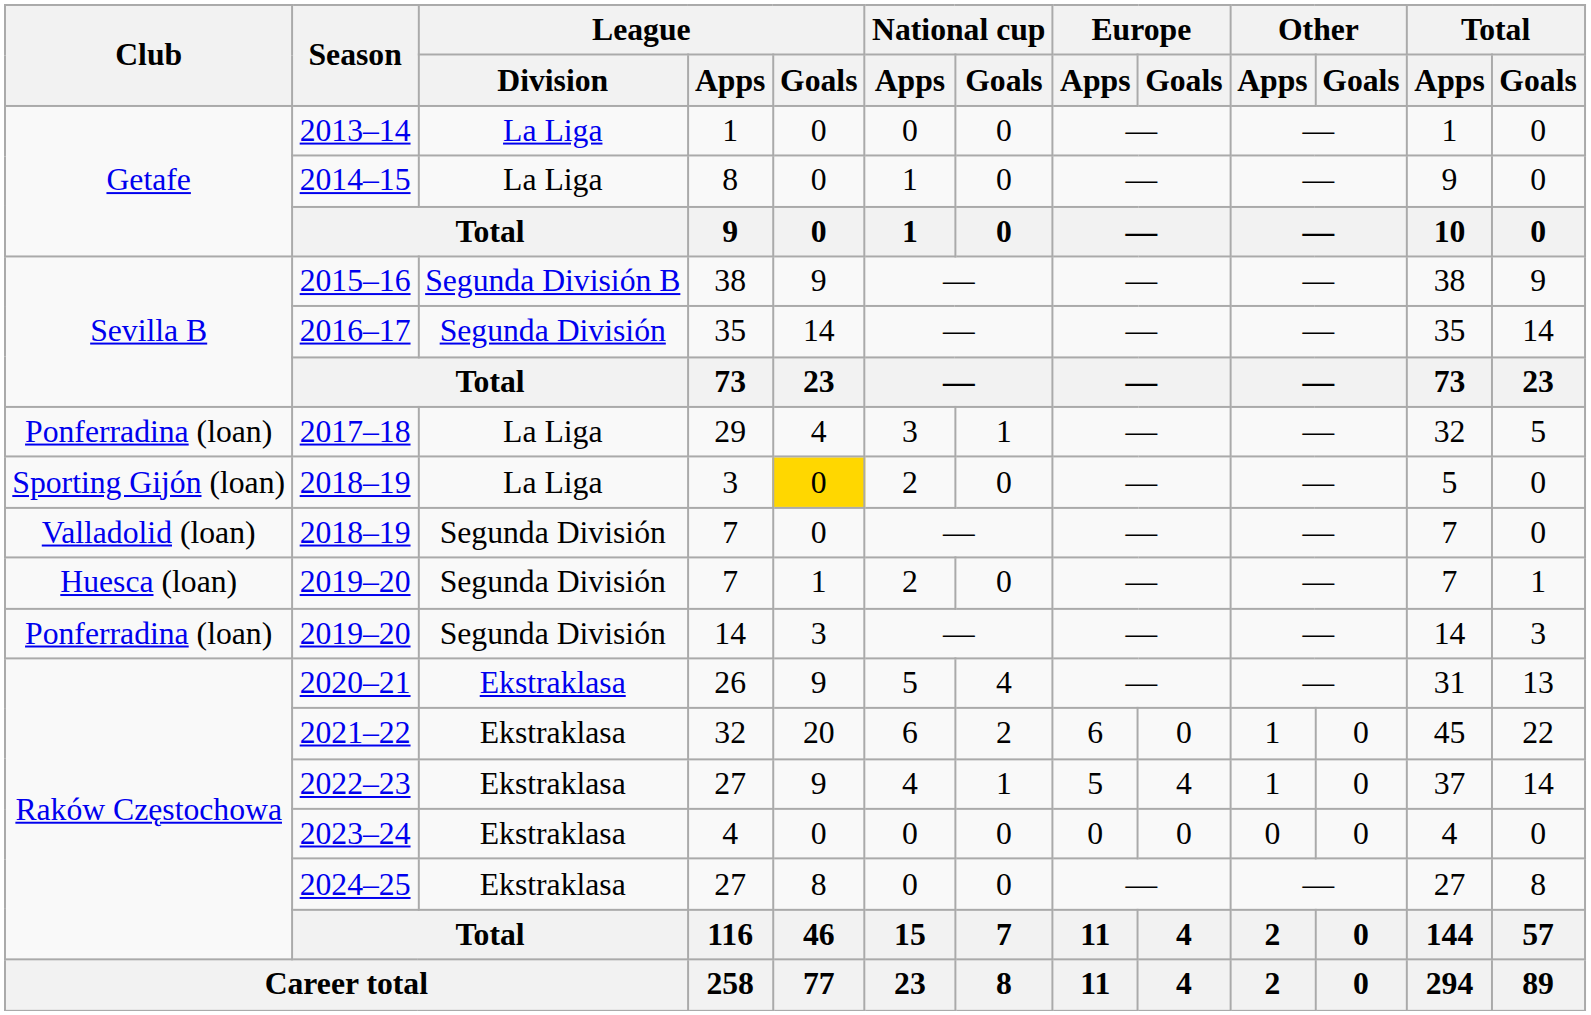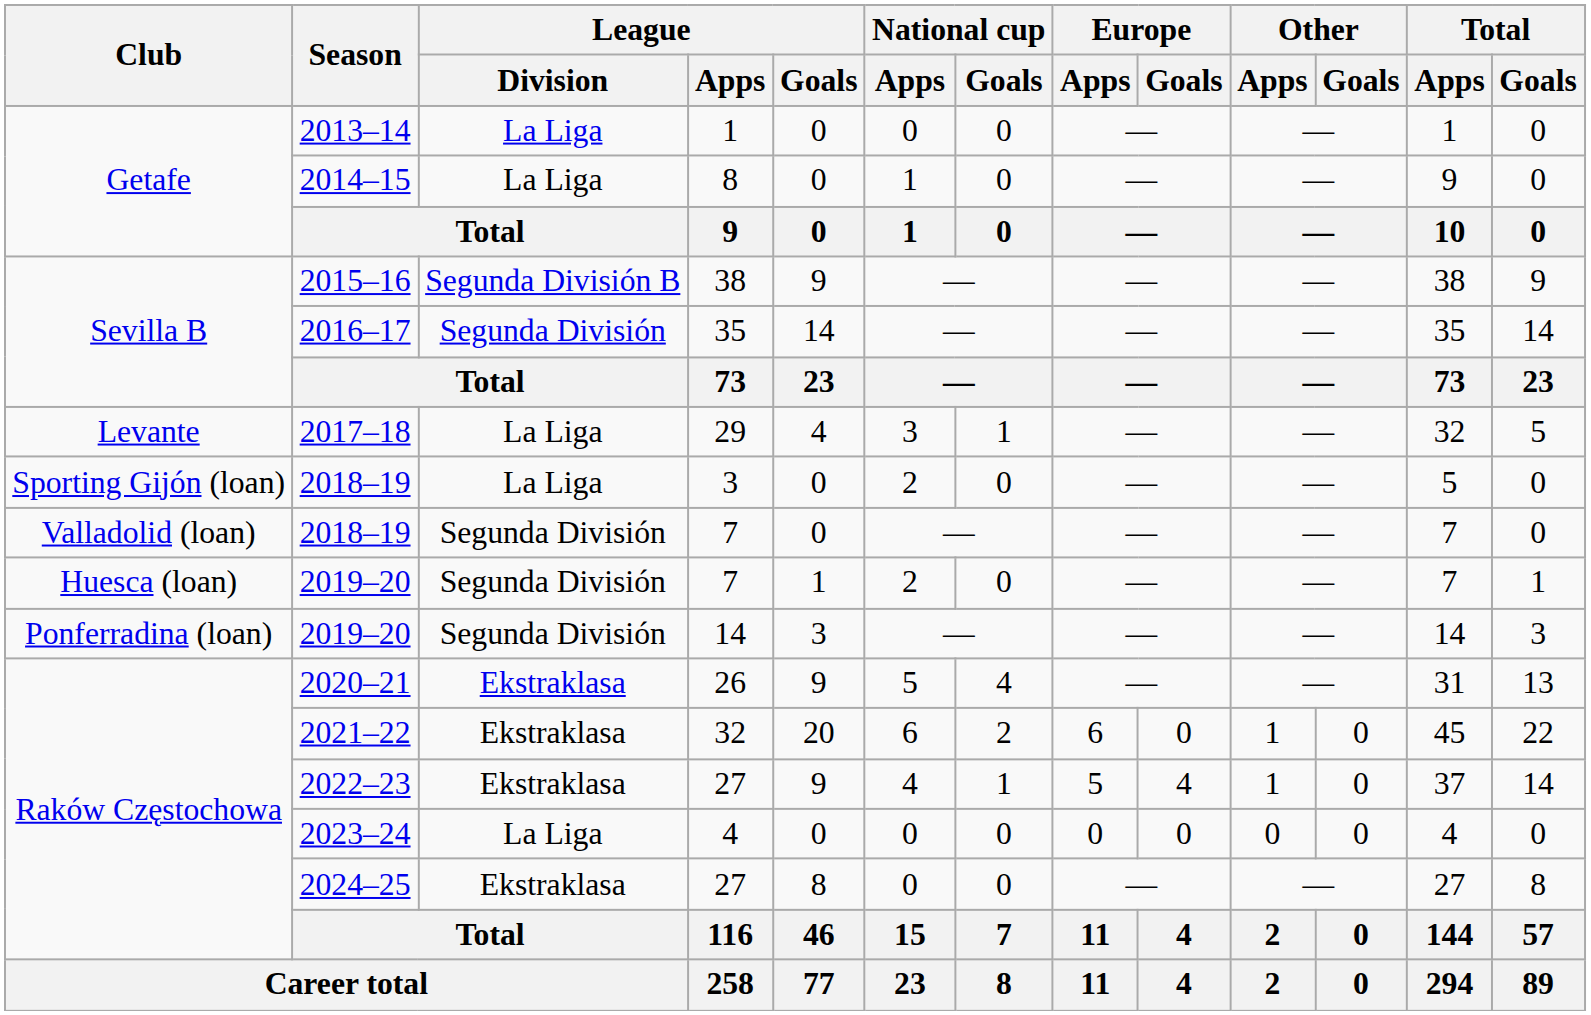 <table class="wikitable" style="text-align: center">
 <tr>
 <th rowspan="2">Club</th>
 <th rowspan="2">Season</th>
 <th colspan="3">League</th>
 <th colspan="2">National cup</th>
 <th colspan="2">Europe</th>
 <th colspan="2">Other</th>
 <th colspan="2">Total</th>
 </tr>
 <tr>
 <th>Division</th>
 <th>Apps</th>
 <th>Goals</th>
 <th>Apps</th>
 <th>Goals</th>
 <th>Apps</th>
 <th>Goals</th>
 <th>Apps</th>
 <th>Goals</th>
 <th>Apps</th>
 <th>Goals</th>
 </tr>
 <tr>
 <td rowspan="3"><a href='#'>Getafe</a></td>
 <td><a href='#'>2013–14</a></td>
 <td><a href='#'>La Liga</a></td>
 <td>1</td>
 <td>0</td>
 <td>0</td>
 <td>0</td>
 <td colspan="2">—</td>
 <td colspan="2">—</td>
 <td>1</td>
 <td>0</td>
 </tr>
 <tr>
 <td><a href='#'>2014–15</a></td>
 <td>La Liga</td>
 <td>8</td>
 <td>0</td>
 <td>1</td>
 <td>0</td>
 <td colspan="2">—</td>
 <td colspan="2">—</td>
 <td>9</td>
 <td>0</td>
 </tr>
 <tr>
 <th colspan="2">Total</th>
 <th>9</th>
 <th>0</th>
 <th>1</th>
 <th>0</th>
 <th colspan="2">—</th>
 <th colspan="2">—</th>
 <th>10</th>
 <th>0</th>
 </tr>
 <tr>
 <td rowspan="3"><a href='#'>Sevilla B</a></td>
 <td><a href='#'>2015–16</a></td>
 <td><a href='#'>Segunda División B</a></td>
 <td>38</td>
 <td>9</td>
 <td colspan="2">—</td>
 <td colspan="2">—</td>
 <td colspan="2">—</td>
 <td>38</td>
 <td>9</td>
 </tr>
 <tr>
 <td><a href='#'>2016–17</a></td>
 <td><a href='#'>Segunda División</a></td>
 <td>35</td>
 <td>14</td>
 <td colspan="2">—</td>
 <td colspan="2">—</td>
 <td colspan="2">—</td>
 <td>35</td>
 <td>14</td>
 </tr>
 <tr>
 <th colspan="2">Total</th>
 <th>73</th>
 <th>23</th>
 <th colspan="2">—</th>
 <th colspan="2">—</th>
 <th colspan="2">—</th>
 <th>73</th>
 <th>23</th>
 </tr>
 <tr>
-<td><a href='#'>Ponferradina</a> (loan)</td>
+<td><a href='#'>Levante</a></td>
 <td><a href='#'>2017–18</a></td>
 <td>La Liga</td>
 <td>29</td>
 <td>4</td>
 <td>3</td>
 <td>1</td>
 <td colspan="2">—</td>
 <td colspan="2">—</td>
 <td>32</td>
 <td>5</td>
 </tr>
 <tr>
 <td><a href='#'>Sporting Gijón</a> (loan)</td>
 <td><a href='#'>2018–19</a></td>
 <td>La Liga</td>
 <td>3</td>
-<td style="background: gold;">0</td>
+<td>0</td>
 <td>2</td>
 <td>0</td>
 <td colspan="2">—</td>
 <td colspan="2">—</td>
 <td>5</td>
 <td>0</td>
 </tr>
 <tr>
 <td><a href='#'>Valladolid</a> (loan)</td>
 <td><a href='#'>2018–19</a></td>
 <td>Segunda División</td>
 <td>7</td>
 <td>0</td>
 <td colspan="2">—</td>
 <td colspan="2">—</td>
 <td colspan="2">—</td>
 <td>7</td>
 <td>0</td>
 </tr>
 <tr>
 <td><a href='#'>Huesca</a> (loan)</td>
 <td><a href='#'>2019–20</a></td>
 <td>Segunda División</td>
 <td>7</td>
 <td>1</td>
 <td>2</td>
 <td>0</td>
 <td colspan="2">—</td>
 <td colspan="2">—</td>
 <td>7</td>
 <td>1</td>
 </tr>
 <tr>
 <td><a href='#'>Ponferradina</a> (loan)</td>
 <td><a href='#'>2019–20</a></td>
 <td>Segunda División</td>
 <td>14</td>
 <td>3</td>
 <td colspan="2">—</td>
 <td colspan="2">—</td>
 <td colspan="2">—</td>
 <td>14</td>
 <td>3</td>
 </tr>
 <tr>
 <td rowspan="6"><a href='#'>Raków Częstochowa</a></td>
 <td><a href='#'>2020–21</a></td>
 <td><a href='#'>Ekstraklasa</a></td>
 <td>26</td>
 <td>9</td>
 <td>5</td>
 <td>4</td>
 <td colspan="2">—</td>
 <td colspan="2">—</td>
 <td>31</td>
 <td>13</td>
 </tr>
 <tr>
 <td><a href='#'>2021–22</a></td>
 <td>Ekstraklasa</td>
 <td>32</td>
 <td>20</td>
 <td>6</td>
 <td>2</td>
 <td>6</td>
 <td>0</td>
 <td>1</td>
 <td>0</td>
 <td>45</td>
 <td>22</td>
 </tr>
 <tr>
 <td><a href='#'>2022–23</a></td>
 <td>Ekstraklasa</td>
 <td>27</td>
 <td>9</td>
 <td>4</td>
 <td>1</td>
 <td>5</td>
 <td>4</td>
 <td>1</td>
 <td>0</td>
 <td>37</td>
 <td>14</td>
 </tr>
 <tr>
 <td><a href='#'>2023–24</a></td>
-<td>Ekstraklasa</td>
+<td>La Liga</td>
 <td>4</td>
 <td>0</td>
 <td>0</td>
 <td>0</td>
 <td>0</td>
 <td>0</td>
 <td>0</td>
 <td>0</td>
 <td>4</td>
 <td>0</td>
 </tr>
 <tr>
 <td><a href='#'>2024–25</a></td>
 <td>Ekstraklasa</td>
 <td>27</td>
 <td>8</td>
 <td>0</td>
 <td>0</td>
 <td colspan="2">—</td>
 <td colspan="2">—</td>
 <td>27</td>
 <td>8</td>
 </tr>
 <tr>
 <th colspan="2">Total</th>
 <th>116</th>
 <th>46</th>
 <th>15</th>
 <th>7</th>
 <th>11</th>
 <th>4</th>
 <th>2</th>
 <th>0</th>
 <th>144</th>
 <th>57</th>
 </tr>
 <tr>
 <th colspan="3">Career total</th>
 <th>258</th>
 <th>77</th>
 <th>23</th>
 <th>8</th>
 <th>11</th>
 <th>4</th>
 <th>2</th>
 <th>0</th>
 <th>294</th>
 <th>89</th>
 </tr>
 </table>
